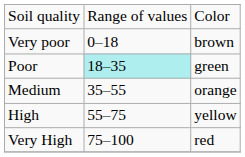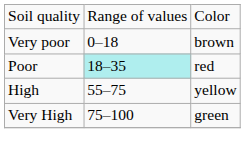 <table class="wikitable">
 <tr>
 <td>Soil quality</td>
 <td>Range of values</td>
 <td>Color</td>
 </tr>
 <tr>
 <td>Very poor</td>
 <td>0–18</td>
 <td>brown</td>
 </tr>
 <tr>
 <td>Poor</td>
 <td style="background: paleturquoise;">18–35</td>
-<td>green</td>
-</tr>
-<tr>
-<td>Medium</td>
-<td>35–55</td>
-<td>orange</td>
+<td>red</td>
 </tr>
 <tr>
 <td>High</td>
 <td>55–75</td>
 <td>yellow</td>
 </tr>
 <tr>
 <td>Very High</td>
 <td>75–100</td>
-<td>red</td>
+<td>green</td>
 </tr>
 <tr>
 </tr>
 </table>
